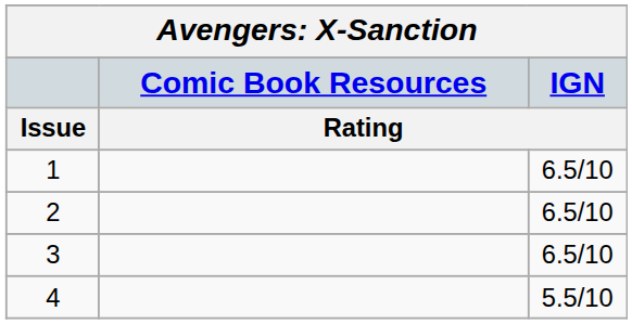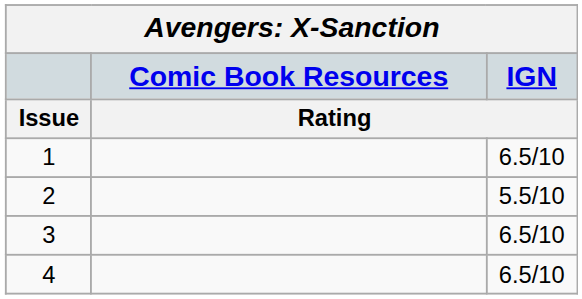 <table class="wikitable infobox" style="float: right; width: 24.2em; font-size: 80%; text-align: center; margin:0.5em 0 0.5em 1em; padding:0;" cellpadding="0" cellspacing="0">
 <tr>
 <th colspan="3" style="font-size:120%;"><em>Avengers: X-Sanction</em></th>
 </tr>
 <tr>
 <th style="background:#d1dbdf;font-size:120%;"></th>
 <th style="background:#d1dbdf;font-size:120%;"><a href='#'>Comic Book Resources</a></th>
 <th style="background:#d1dbdf;font-size:120%;"><a href='#'>IGN</a></th>
 </tr>
 <tr>
 <th>Issue</th>
 <th colspan="2">Rating</th>
 </tr>
 <tr>
 <td>1</td>
 <td></td>
 <td>6.5/10</td>
 </tr>
 <tr>
 <td>2</td>
 <td></td>
-<td>6.5/10</td>
+<td>5.5/10</td>
 </tr>
 <tr>
 <td>3</td>
 <td></td>
 <td>6.5/10</td>
 </tr>
 <tr>
 <td>4</td>
 <td></td>
-<td>5.5/10</td>
+<td>6.5/10</td>
 </tr>
 </table>
